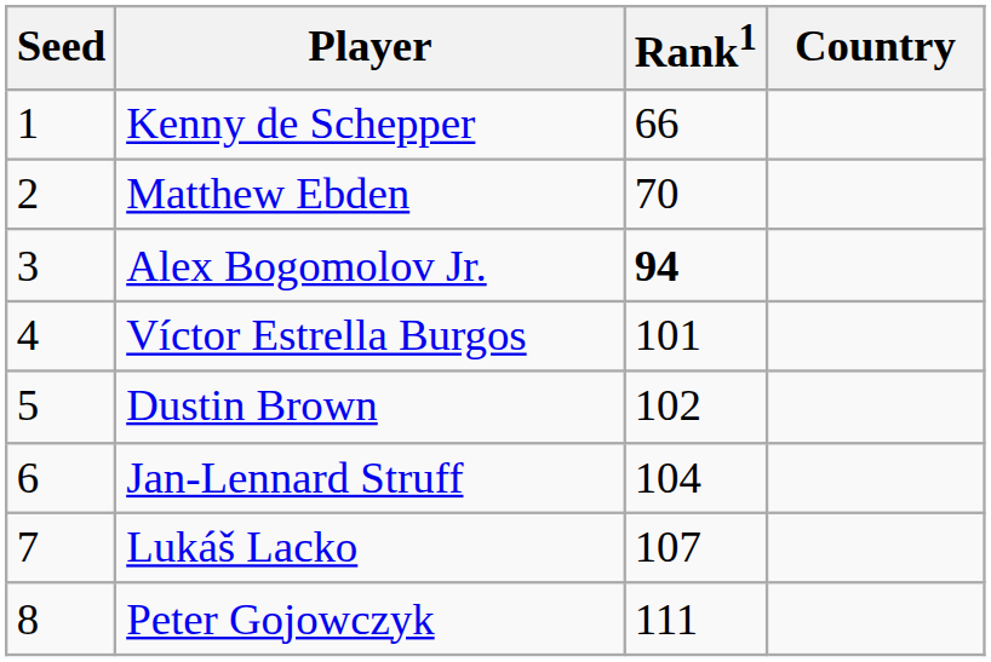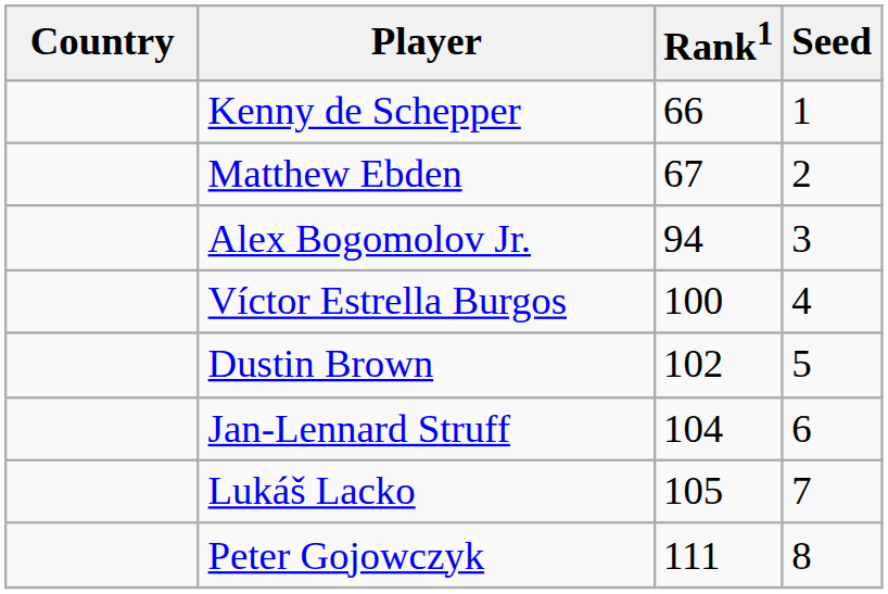 <table class="sortable wikitable">
 <tr>
-<th>Seed</th>
+<th width="70">Country</th>
 <th width="175">Player</th>
 <th>Rank<sup>1</sup></th>
-<th width="70">Country</th>
+<th>Seed</th>
 </tr>
 <tr>
-<td>1</td>
+<td></td>
 <td><a href='#'>Kenny de Schepper</a></td>
 <td>66</td>
-<td></td>
+<td>1</td>
 </tr>
 <tr>
+<td></td>
+<td><a href='#'>Matthew Ebden</a></td>
+<td>67</td>
 <td>2</td>
-<td><a href='#'>Matthew Ebden</a></td>
-<td>70</td>
-<td></td>
 </tr>
 <tr>
+<td></td>
+<td><a href='#'>Alex Bogomolov Jr.</a></td>
+<td>94</td>
 <td>3</td>
-<td><a href='#'>Alex Bogomolov Jr.</a></td>
-<td><strong>94</strong></td>
-<td></td>
 </tr>
 <tr>
+<td></td>
+<td><a href='#'>Víctor Estrella Burgos</a></td>
+<td>100</td>
 <td>4</td>
-<td><a href='#'>Víctor Estrella Burgos</a></td>
-<td>101</td>
-<td></td>
 </tr>
 <tr>
-<td>5</td>
+<td></td>
 <td><a href='#'>Dustin Brown</a></td>
 <td>102</td>
-<td></td>
+<td>5</td>
 </tr>
 <tr>
-<td>6</td>
+<td></td>
 <td><a href='#'>Jan-Lennard Struff</a></td>
 <td>104</td>
-<td></td>
+<td>6</td>
 </tr>
 <tr>
+<td></td>
+<td><a href='#'>Lukáš Lacko</a></td>
+<td>105</td>
 <td>7</td>
-<td><a href='#'>Lukáš Lacko</a></td>
-<td>107</td>
-<td></td>
 </tr>
 <tr>
-<td>8</td>
+<td></td>
 <td><a href='#'>Peter Gojowczyk</a></td>
 <td>111</td>
-<td></td>
+<td>8</td>
 </tr>
 </table>
